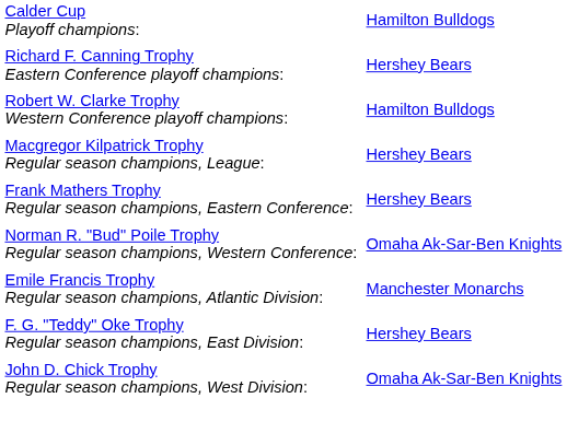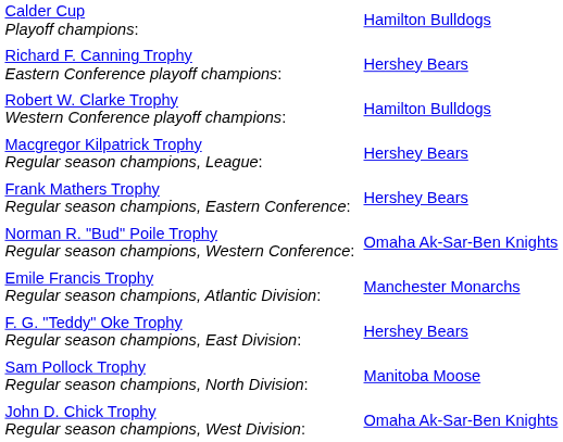 <table cellpadding="3" cellspacing="3">
 <tr>
 <td><a href='#'>Calder Cup</a><br><em>Playoff champions</em>:</td>
 <td><a href='#'>Hamilton Bulldogs</a></td>
 </tr>
 <tr>
 <td><a href='#'>Richard F. Canning Trophy</a><br><em>Eastern Conference playoff champions</em>:</td>
 <td><a href='#'>Hershey Bears</a></td>
 </tr>
 <tr>
 <td><a href='#'>Robert W. Clarke Trophy</a><br><em>Western Conference playoff champions</em>:</td>
 <td><a href='#'>Hamilton Bulldogs</a></td>
 </tr>
 <tr>
 <td><a href='#'>Macgregor Kilpatrick Trophy</a><br><em>Regular season champions, League</em>:</td>
 <td><a href='#'>Hershey Bears</a></td>
 </tr>
 <tr>
 <td><a href='#'>Frank Mathers Trophy</a><br><em>Regular season champions, Eastern Conference</em>:</td>
 <td><a href='#'>Hershey Bears</a></td>
 </tr>
 <tr>
 <td><a href='#'>Norman R. "Bud" Poile Trophy</a><br><em>Regular season champions, Western Conference</em>:</td>
 <td><a href='#'>Omaha Ak-Sar-Ben Knights</a></td>
 </tr>
 <tr>
 <td><a href='#'>Emile Francis Trophy</a><br><em>Regular season champions, Atlantic Division</em>:</td>
 <td><a href='#'>Manchester Monarchs</a></td>
 </tr>
 <tr>
 <td><a href='#'>F. G. "Teddy" Oke Trophy</a><br><em>Regular season champions, East Division</em>:</td>
 <td><a href='#'>Hershey Bears</a></td>
 </tr>
 <tr>
+<td><a href='#'>Sam Pollock Trophy</a><br><em>Regular season champions, North Division</em>:</td>
+<td><a href='#'>Manitoba Moose</a></td>
+</tr>
+<tr>
 <td><a href='#'>John D. Chick Trophy</a><br><em>Regular season champions, West Division</em>:</td>
 <td><a href='#'>Omaha Ak-Sar-Ben Knights</a></td>
 </tr>
 </table>
